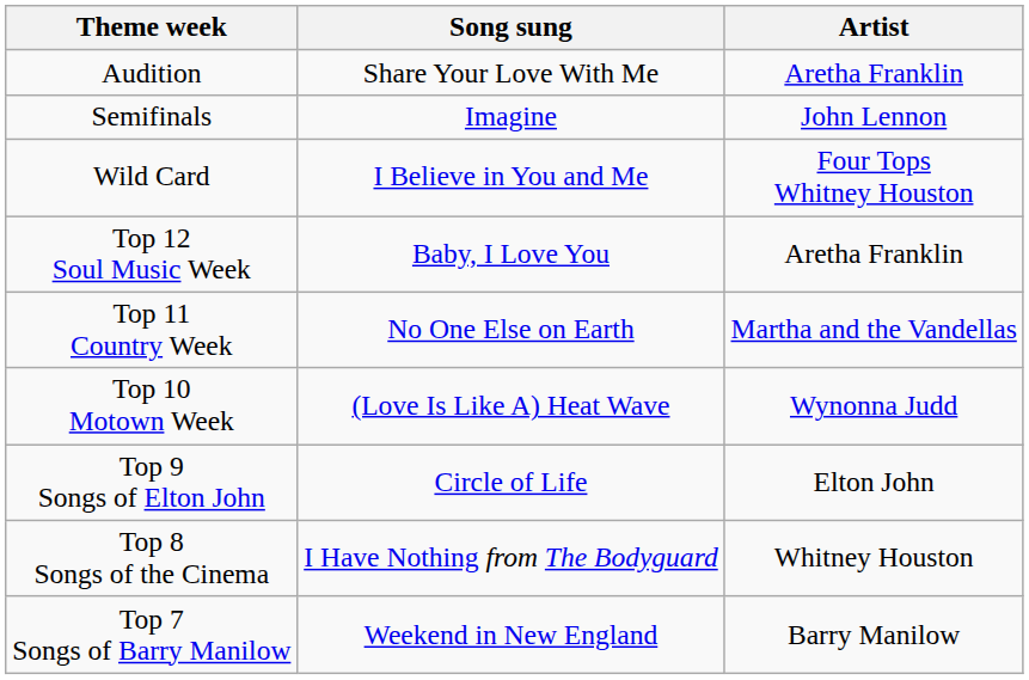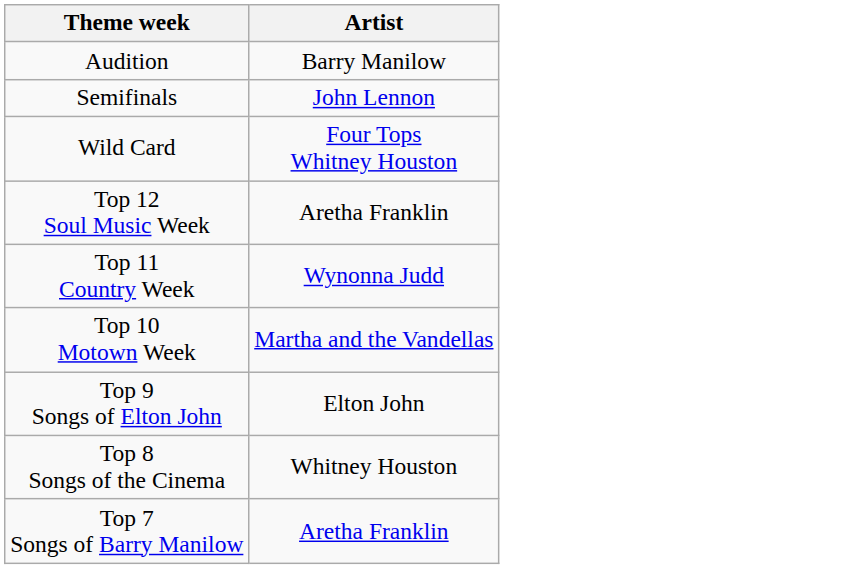 <table class="wikitable collapsible collapsed" style="text-align:center;">
 <tr>
 <th>Theme week</th>
-<th>Song sung</th>
 <th>Artist</th>
 </tr>
 <tr>
 <td>Audition</td>
-<td>Share Your Love With Me</td>
-<td><a href='#'>Aretha Franklin</a></td>
+<td>Barry Manilow</td>
 </tr>
 <tr>
 <td>Semifinals</td>
-<td><a href='#'>Imagine</a></td>
 <td><a href='#'>John Lennon</a></td>
 </tr>
 <tr>
 <td>Wild Card</td>
-<td><a href='#'>I Believe in You and Me</a></td>
 <td><a href='#'>Four Tops</a><br><a href='#'>Whitney Houston</a></td>
 </tr>
 <tr>
 <td>Top 12<br><a href='#'>Soul Music</a> Week</td>
-<td><a href='#'>Baby, I Love You</a></td>
 <td>Aretha Franklin</td>
 </tr>
 <tr>
 <td>Top 11<br><a href='#'>Country</a> Week</td>
-<td><a href='#'>No One Else on Earth</a></td>
+<td><a href='#'>Wynonna Judd</a></td>
+</tr>
+<tr>
+<td>Top 10<br><a href='#'>Motown</a> Week</td>
 <td><a href='#'>Martha and the Vandellas</a></td>
 </tr>
 <tr>
-<td>Top 10<br><a href='#'>Motown</a> Week</td>
-<td><a href='#'>(Love Is Like A) Heat Wave</a></td>
-<td><a href='#'>Wynonna Judd</a></td>
-</tr>
-<tr>
 <td>Top 9<br>Songs of <a href='#'>Elton John</a></td>
-<td><a href='#'>Circle of Life</a></td>
 <td>Elton John</td>
 </tr>
 <tr>
 <td>Top 8<br>Songs of the Cinema</td>
-<td><a href='#'>I Have Nothing</a> <em>from <a href='#'>The Bodyguard</a></em></td>
 <td>Whitney Houston</td>
 </tr>
 <tr>
 <td>Top 7<br>Songs of <a href='#'>Barry Manilow</a></td>
-<td><a href='#'>Weekend in New England</a></td>
-<td>Barry Manilow</td>
+<td><a href='#'>Aretha Franklin</a></td>
 </tr>
 </table>
